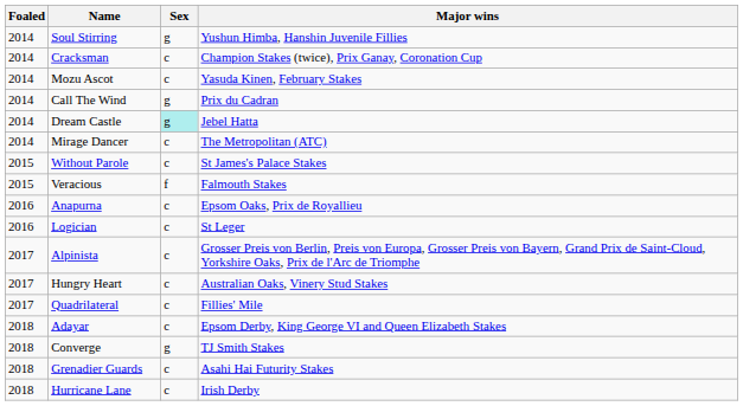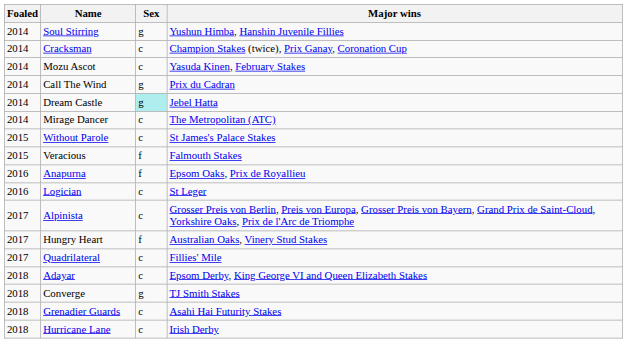 <table class="wikitable sortable" style="font-size:90%">
 <tr>
 <th width="35px">Foaled</th>
 <th width="120px">Name</th>
 <th width="35px">Sex</th>
 <th width="600px">Major wins</th>
 </tr>
 <tr>
 <td>2014</td>
 <td><a href='#'>Soul Stirring</a></td>
 <td>g</td>
 <td><a href='#'>Yushun Himba</a>, <a href='#'>Hanshin Juvenile Fillies</a></td>
 </tr>
 <tr>
 <td>2014</td>
 <td><a href='#'>Cracksman</a></td>
 <td>c</td>
 <td><a href='#'>Champion Stakes</a> (twice), <a href='#'>Prix Ganay</a>, <a href='#'>Coronation Cup</a></td>
 </tr>
 <tr>
 <td>2014</td>
 <td>Mozu Ascot</td>
 <td>c</td>
 <td><a href='#'>Yasuda Kinen</a>, <a href='#'>February Stakes</a></td>
 </tr>
 <tr>
 <td>2014</td>
 <td>Call The Wind</td>
 <td>g</td>
 <td><a href='#'>Prix du Cadran</a></td>
 </tr>
 <tr>
 <td>2014</td>
 <td>Dream Castle</td>
 <td style="background: paleturquoise;">g</td>
 <td><a href='#'>Jebel Hatta</a></td>
 </tr>
 <tr>
 <td>2014</td>
 <td>Mirage Dancer</td>
 <td>c</td>
 <td><a href='#'>The Metropolitan (ATC)</a></td>
 </tr>
 <tr>
 <td>2015</td>
 <td><a href='#'>Without Parole</a></td>
 <td>c</td>
 <td><a href='#'>St James's Palace Stakes</a></td>
 </tr>
 <tr>
 <td>2015</td>
 <td>Veracious</td>
 <td>f</td>
 <td><a href='#'>Falmouth Stakes</a></td>
 </tr>
 <tr>
 <td>2016</td>
 <td><a href='#'>Anapurna</a></td>
-<td>c</td>
+<td>f</td>
 <td><a href='#'>Epsom Oaks</a>, <a href='#'>Prix de Royallieu</a></td>
 </tr>
 <tr>
 <td>2016</td>
 <td><a href='#'>Logician</a></td>
 <td>c</td>
 <td><a href='#'>St Leger</a></td>
 </tr>
 <tr>
 <td>2017</td>
 <td><a href='#'>Alpinista</a></td>
 <td>c</td>
 <td><a href='#'>Grosser Preis von Berlin</a>, <a href='#'>Preis von Europa</a>, <a href='#'>Grosser Preis von Bayern</a>, <a href='#'>Grand Prix de Saint-Cloud</a>, <a href='#'>Yorkshire Oaks</a>, <a href='#'>Prix de l'Arc de Triomphe</a></td>
 </tr>
 <tr>
 <td>2017</td>
 <td>Hungry Heart</td>
-<td>c</td>
+<td>f</td>
 <td><a href='#'>Australian Oaks</a>, <a href='#'>Vinery Stud Stakes</a></td>
 </tr>
 <tr>
 <td>2017</td>
 <td><a href='#'>Quadrilateral</a></td>
 <td>c</td>
 <td><a href='#'>Fillies' Mile</a></td>
 </tr>
 <tr>
 <td>2018</td>
 <td><a href='#'>Adayar</a></td>
 <td>c</td>
 <td><a href='#'>Epsom Derby</a>, <a href='#'>King George VI and Queen Elizabeth Stakes</a></td>
 </tr>
 <tr>
 <td>2018</td>
 <td>Converge</td>
 <td>g</td>
 <td><a href='#'>TJ Smith Stakes</a></td>
 </tr>
 <tr>
 <td>2018</td>
 <td><a href='#'>Grenadier Guards</a></td>
 <td>c</td>
 <td><a href='#'>Asahi Hai Futurity Stakes</a></td>
 </tr>
 <tr>
 <td>2018</td>
 <td><a href='#'>Hurricane Lane</a></td>
 <td>c</td>
 <td><a href='#'>Irish Derby</a></td>
 </tr>
 </table>
